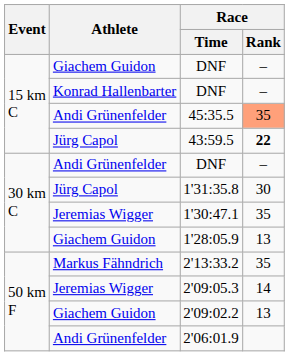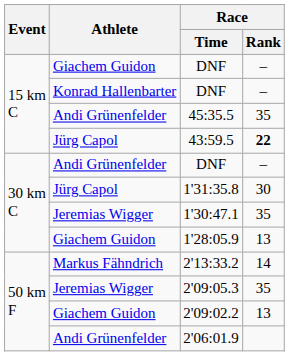 <table class="wikitable" border="1" style="font-size:90%">
 <tr>
 <th rowspan=2>Event</th>
 <th rowspan=2>Athlete</th>
 <th colspan=2>Race</th>
 </tr>
 <tr>
 <th>Time</th>
 <th>Rank</th>
 </tr>
 <tr>
 <td rowspan=4>15 km <br> C</td>
 <td><a href='#'>Giachem Guidon</a></td>
 <td align=center>DNF</td>
 <td align=center>–</td>
 </tr>
 <tr>
 <td><a href='#'>Konrad Hallenbarter</a></td>
 <td align=center>DNF</td>
 <td align=center>–</td>
 </tr>
 <tr>
 <td><a href='#'>Andi Grünenfelder</a></td>
 <td align=center>45:35.5</td>
-<td align=center style="background: lightsalmon;">35</td>
+<td align=center>35</td>
 </tr>
 <tr>
 <td><a href='#'>Jürg Capol</a></td>
 <td align=center>43:59.5</td>
 <td align=center><strong>22</strong></td>
 </tr>
 <tr>
 <td rowspan=4>30 km <br> C</td>
 <td><a href='#'>Andi Grünenfelder</a></td>
 <td align=center>DNF</td>
 <td align=center>–</td>
 </tr>
 <tr>
 <td><a href='#'>Jürg Capol</a></td>
 <td align=center>1'31:35.8</td>
 <td align=center>30</td>
 </tr>
 <tr>
 <td><a href='#'>Jeremias Wigger</a></td>
 <td align=center>1'30:47.1</td>
 <td align=center>35</td>
 </tr>
 <tr>
 <td><a href='#'>Giachem Guidon</a></td>
 <td align=center>1'28:05.9</td>
 <td align=center>13</td>
 </tr>
 <tr>
 <td rowspan=4>50 km <br> F</td>
 <td><a href='#'>Markus Fähndrich</a></td>
 <td align=center>2'13:33.2</td>
-<td align=center>35</td>
+<td align=center>14</td>
 </tr>
 <tr>
 <td><a href='#'>Jeremias Wigger</a></td>
 <td align=center>2'09:05.3</td>
-<td align=center>14</td>
+<td align=center>35</td>
 </tr>
 <tr>
 <td><a href='#'>Giachem Guidon</a></td>
 <td align=center>2'09:02.2</td>
 <td align=center>13</td>
 </tr>
 <tr>
 <td><a href='#'>Andi Grünenfelder</a></td>
 <td align=center>2'06:01.9</td>
 <td align=center></td>
 </tr>
 </table>
